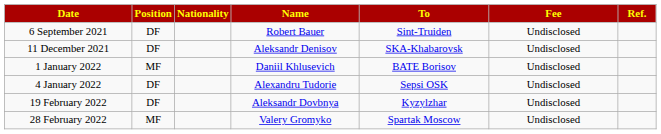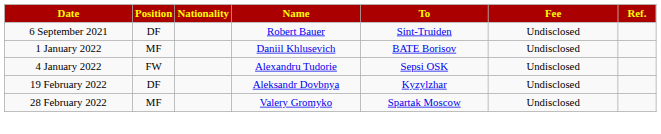 <table class="wikitable"  style="text-align:center; font-size:90%; ">
 <tr>
 <th style="background:#AA0000; color:yellow; width:200px;">Date</th>
 <th style="background:#AA0000; color:yellow; width:50px;">Position</th>
 <th style="background:#AA0000; color:yellow; width:50px;">Nationality</th>
 <th style="background:#AA0000; color:yellow; width:200px;">Name</th>
 <th style="background:#AA0000; color:yellow; width:200px;">To</th>
 <th style="background:#AA0000; color:yellow; width:200px;">Fee</th>
 <th style="background:#AA0000; color:yellow; width:50px;">Ref.</th>
 </tr>
 <tr>
 <td>6 September 2021</td>
 <td>DF</td>
 <td></td>
 <td><a href='#'>Robert Bauer</a></td>
 <td><a href='#'>Sint-Truiden</a></td>
 <td>Undisclosed</td>
 <td></td>
 </tr>
 <tr>
-<td>11 December 2021</td>
-<td>DF</td>
-<td></td>
-<td><a href='#'>Aleksandr Denisov</a></td>
-<td><a href='#'>SKA-Khabarovsk</a></td>
-<td>Undisclosed</td>
-<td></td>
-</tr>
-<tr>
 <td>1 January 2022</td>
 <td>MF</td>
 <td></td>
 <td><a href='#'>Daniil Khlusevich</a></td>
 <td><a href='#'>BATE Borisov</a></td>
 <td>Undisclosed</td>
 <td></td>
 </tr>
 <tr>
 <td>4 January 2022</td>
-<td>DF</td>
+<td>FW</td>
 <td></td>
 <td><a href='#'>Alexandru Tudorie</a></td>
 <td><a href='#'>Sepsi OSK</a></td>
 <td>Undisclosed</td>
 <td></td>
 </tr>
 <tr>
 <td>19 February 2022</td>
 <td>DF</td>
 <td></td>
 <td><a href='#'>Aleksandr Dovbnya</a></td>
 <td><a href='#'>Kyzylzhar</a></td>
 <td>Undisclosed</td>
 <td></td>
 </tr>
 <tr>
 <td>28 February 2022</td>
 <td>MF</td>
 <td></td>
 <td><a href='#'>Valery Gromyko</a></td>
 <td><a href='#'>Spartak Moscow</a></td>
 <td>Undisclosed</td>
 <td></td>
 </tr>
 </table>
